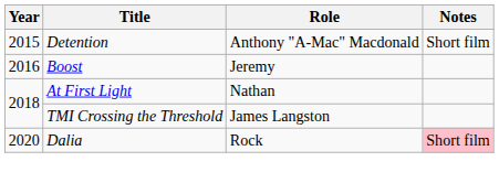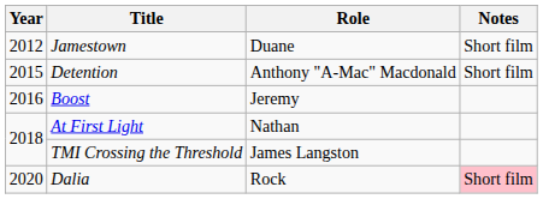 <table class="wikitable sortable">
 <tr>
 <th>Year</th>
 <th>Title</th>
 <th>Role</th>
 <th>Notes</th>
+</tr>
+<tr>
+<td>2012</td>
+<td><em>Jamestown</em></td>
+<td>Duane</td>
+<td>Short film</td>
 </tr>
 <tr>
 <td>2015</td>
 <td><em>Detention</em></td>
 <td>Anthony "A-Mac" Macdonald</td>
 <td>Short film</td>
 </tr>
 <tr>
 <td>2016</td>
 <td><em><a href='#'>Boost</a></em></td>
 <td>Jeremy</td>
 <td></td>
 </tr>
 <tr>
 <td rowspan="2">2018</td>
 <td><em><a href='#'>At First Light</a></em></td>
 <td>Nathan</td>
 <td></td>
 </tr>
 <tr>
 <td><em>TMI Crossing the Threshold</em></td>
 <td>James Langston</td>
 <td></td>
 </tr>
 <tr>
 <td>2020</td>
 <td><em>Dalia</em></td>
 <td>Rock</td>
 <td style="background: pink;">Short film</td>
 </tr>
 </table>
